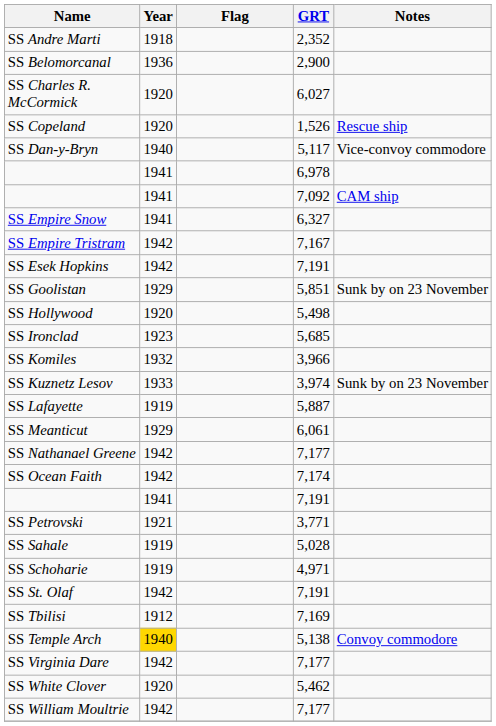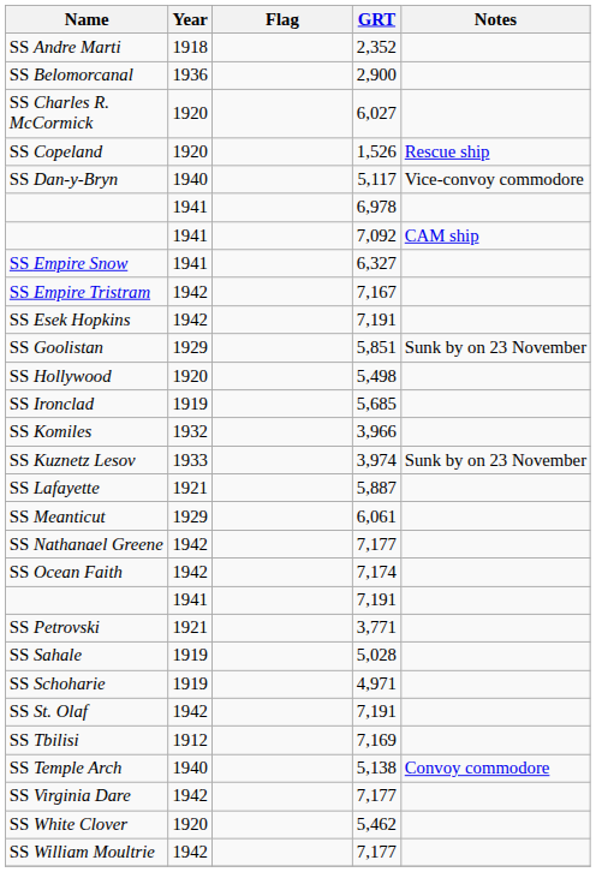 <table class="wikitable sortable nowraplinks">
 <tr>
 <th scope="col" width="140px">Name</th>
 <th scope="col" width="25px">Year</th>
 <th scope="col" width="120px">Flag</th>
 <th scope="col" width="25px"><a href='#'>GRT</a></th>
 <th>Notes</th>
 </tr>
 <tr>
 <td align="left">SS <em>Andre Marti</em></td>
 <td align="left">1918</td>
 <td align="left"></td>
 <td align="right">2,352</td>
 <td></td>
 </tr>
 <tr>
 <td align="left">SS <em>Belomorcanal</em></td>
 <td align="left">1936</td>
 <td align="left"></td>
 <td align="right">2,900</td>
 <td></td>
 </tr>
 <tr>
 <td align="left">SS <em>Charles R. McCormick</em></td>
 <td align="left">1920</td>
 <td align="left"></td>
 <td align="right">6,027</td>
 <td></td>
 </tr>
 <tr>
 <td align="left">SS <em>Copeland</em></td>
 <td align="left">1920</td>
 <td align="left"></td>
 <td align="right">1,526</td>
 <td><a href='#'>Rescue ship</a></td>
 </tr>
 <tr>
 <td align="left">SS <em>Dan-y-Bryn</em></td>
 <td align="left">1940</td>
 <td align="left"></td>
 <td align="right">5,117</td>
 <td>Vice-convoy commodore</td>
 </tr>
 <tr>
 <td align="left"></td>
 <td align="left">1941</td>
 <td align="left"></td>
 <td align="right">6,978</td>
 <td></td>
 </tr>
 <tr>
 <td align="left"></td>
 <td align="left">1941</td>
 <td align="left"></td>
 <td align="right">7,092</td>
 <td><a href='#'>CAM ship</a></td>
 </tr>
 <tr>
 <td align="left"><a href='#'>SS <em>Empire Snow</em></a></td>
 <td align="left">1941</td>
 <td align="left"></td>
 <td align="right">6,327</td>
 <td></td>
 </tr>
 <tr>
 <td align="left"><a href='#'>SS <em>Empire Tristram</em></a></td>
 <td align="left">1942</td>
 <td align="left"></td>
 <td align="right">7,167</td>
 <td></td>
 </tr>
 <tr>
 <td align="left">SS <em>Esek Hopkins</em></td>
 <td align="left">1942</td>
 <td align="left"></td>
 <td align="right">7,191</td>
 <td></td>
 </tr>
 <tr>
 <td align="left">SS <em>Goolistan</em></td>
 <td align="left">1929</td>
 <td align="left"></td>
 <td align="right">5,851</td>
 <td>Sunk by  on 23 November</td>
 </tr>
 <tr>
 <td align="left">SS <em>Hollywood</em></td>
 <td align="left">1920</td>
 <td align="left"></td>
 <td align="right">5,498</td>
 <td></td>
 </tr>
 <tr>
 <td align="left">SS <em>Ironclad</em></td>
-<td align="left">1923</td>
+<td align="left">1919</td>
 <td align="left"></td>
 <td align="right">5,685</td>
 <td></td>
 </tr>
 <tr>
 <td align="left">SS <em>Komiles</em></td>
 <td align="left">1932</td>
 <td align="left"></td>
 <td align="right">3,966</td>
 <td></td>
 </tr>
 <tr>
 <td align="left">SS <em>Kuznetz Lesov</em></td>
 <td align="left">1933</td>
 <td align="left"></td>
 <td align="right">3,974</td>
 <td>Sunk by  on 23 November</td>
 </tr>
 <tr>
 <td align="left">SS <em>Lafayette</em></td>
-<td align="left">1919</td>
+<td align="left">1921</td>
 <td align="left"></td>
 <td align="right">5,887</td>
 <td></td>
 </tr>
 <tr>
 <td align="left">SS <em>Meanticut</em></td>
 <td align="left">1929</td>
 <td align="left"></td>
 <td align="right">6,061</td>
 <td></td>
 </tr>
 <tr>
 <td align="left">SS <em>Nathanael Greene</em></td>
 <td align="left">1942</td>
 <td align="left"></td>
 <td align="right">7,177</td>
 <td></td>
 </tr>
 <tr>
 <td align="left">SS <em>Ocean Faith</em></td>
 <td align="left">1942</td>
 <td align="left"></td>
 <td align="right">7,174</td>
 <td></td>
 </tr>
 <tr>
 <td align="left"></td>
 <td align="left">1941</td>
 <td align="left"></td>
 <td align="right">7,191</td>
 <td></td>
 </tr>
 <tr>
 <td align="left">SS <em>Petrovski</em></td>
 <td align="left">1921</td>
 <td align="left"></td>
 <td align="right">3,771</td>
 <td></td>
 </tr>
 <tr>
 <td align="left">SS <em>Sahale</em></td>
 <td align="left">1919</td>
 <td align="left"></td>
 <td align="right">5,028</td>
 <td></td>
 </tr>
 <tr>
 <td align="left">SS <em>Schoharie</em></td>
 <td align="left">1919</td>
 <td align="left"></td>
 <td align="right">4,971</td>
 <td></td>
 </tr>
 <tr>
 <td align="left">SS <em>St. Olaf</em></td>
 <td align="left">1942</td>
 <td align="left"></td>
 <td align="right">7,191</td>
 <td></td>
 </tr>
 <tr>
 <td align="left">SS <em>Tbilisi</em></td>
 <td align="left">1912</td>
 <td align="left"></td>
 <td align="right">7,169</td>
 <td></td>
 </tr>
 <tr>
 <td align="left">SS <em>Temple Arch</em></td>
-<td align="left" style="background: gold;">1940</td>
+<td align="left">1940</td>
 <td align="left"></td>
 <td align="right">5,138</td>
 <td><a href='#'>Convoy commodore</a></td>
 </tr>
 <tr>
 <td align="left">SS <em>Virginia Dare</em></td>
 <td align="left">1942</td>
 <td align="left"></td>
 <td align="right">7,177</td>
 <td></td>
 </tr>
 <tr>
 <td align="left">SS <em>White Clover</em></td>
 <td align="left">1920</td>
 <td align="left"></td>
 <td align="right">5,462</td>
 <td></td>
 </tr>
 <tr>
 <td align="left">SS <em>William Moultrie</em></td>
 <td align="left">1942</td>
 <td align="left"></td>
 <td align="right">7,177</td>
 <td></td>
 </tr>
 <tr>
 </tr>
 </table>
